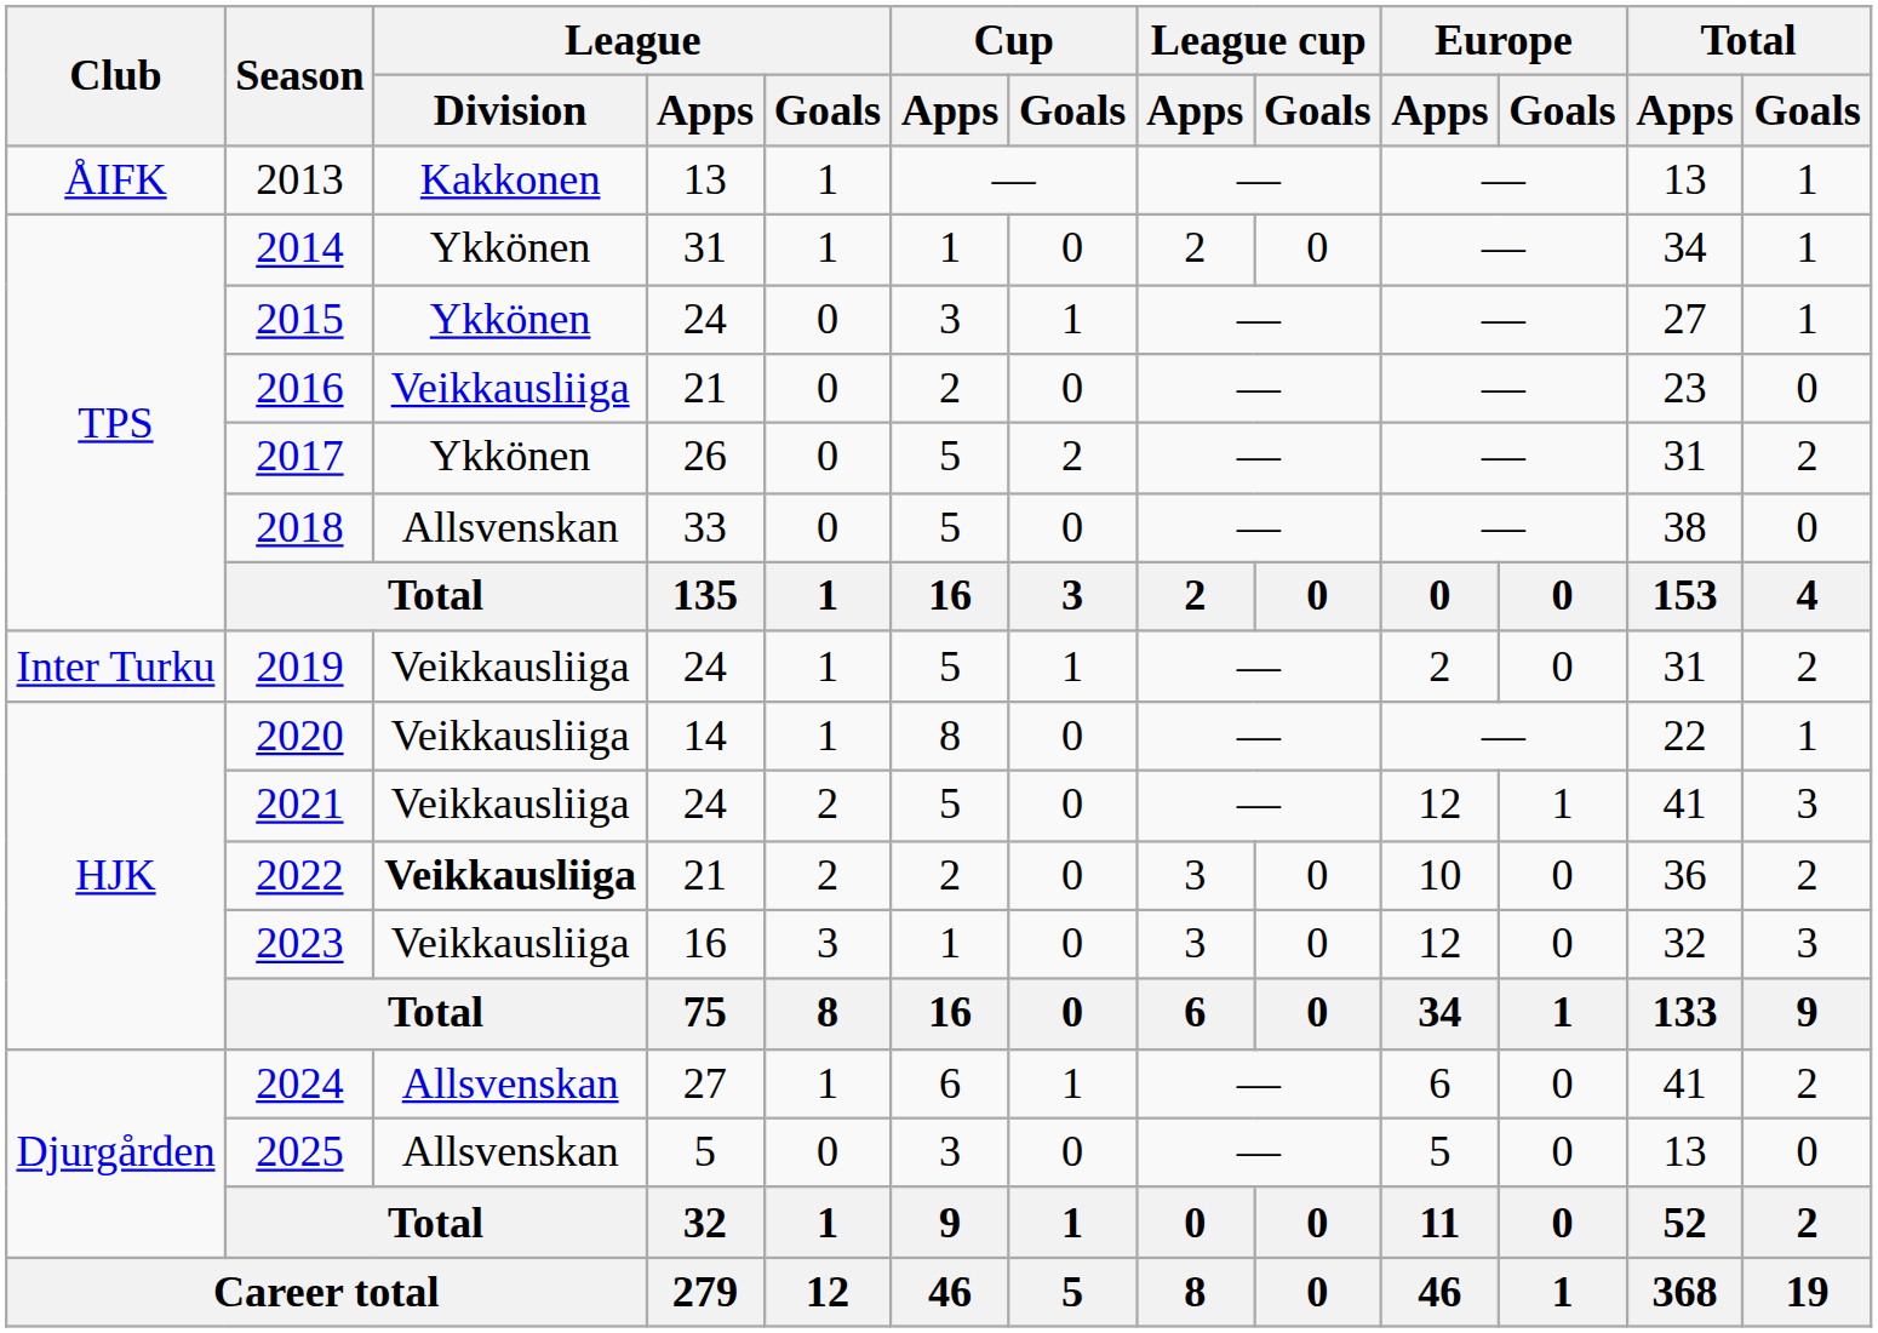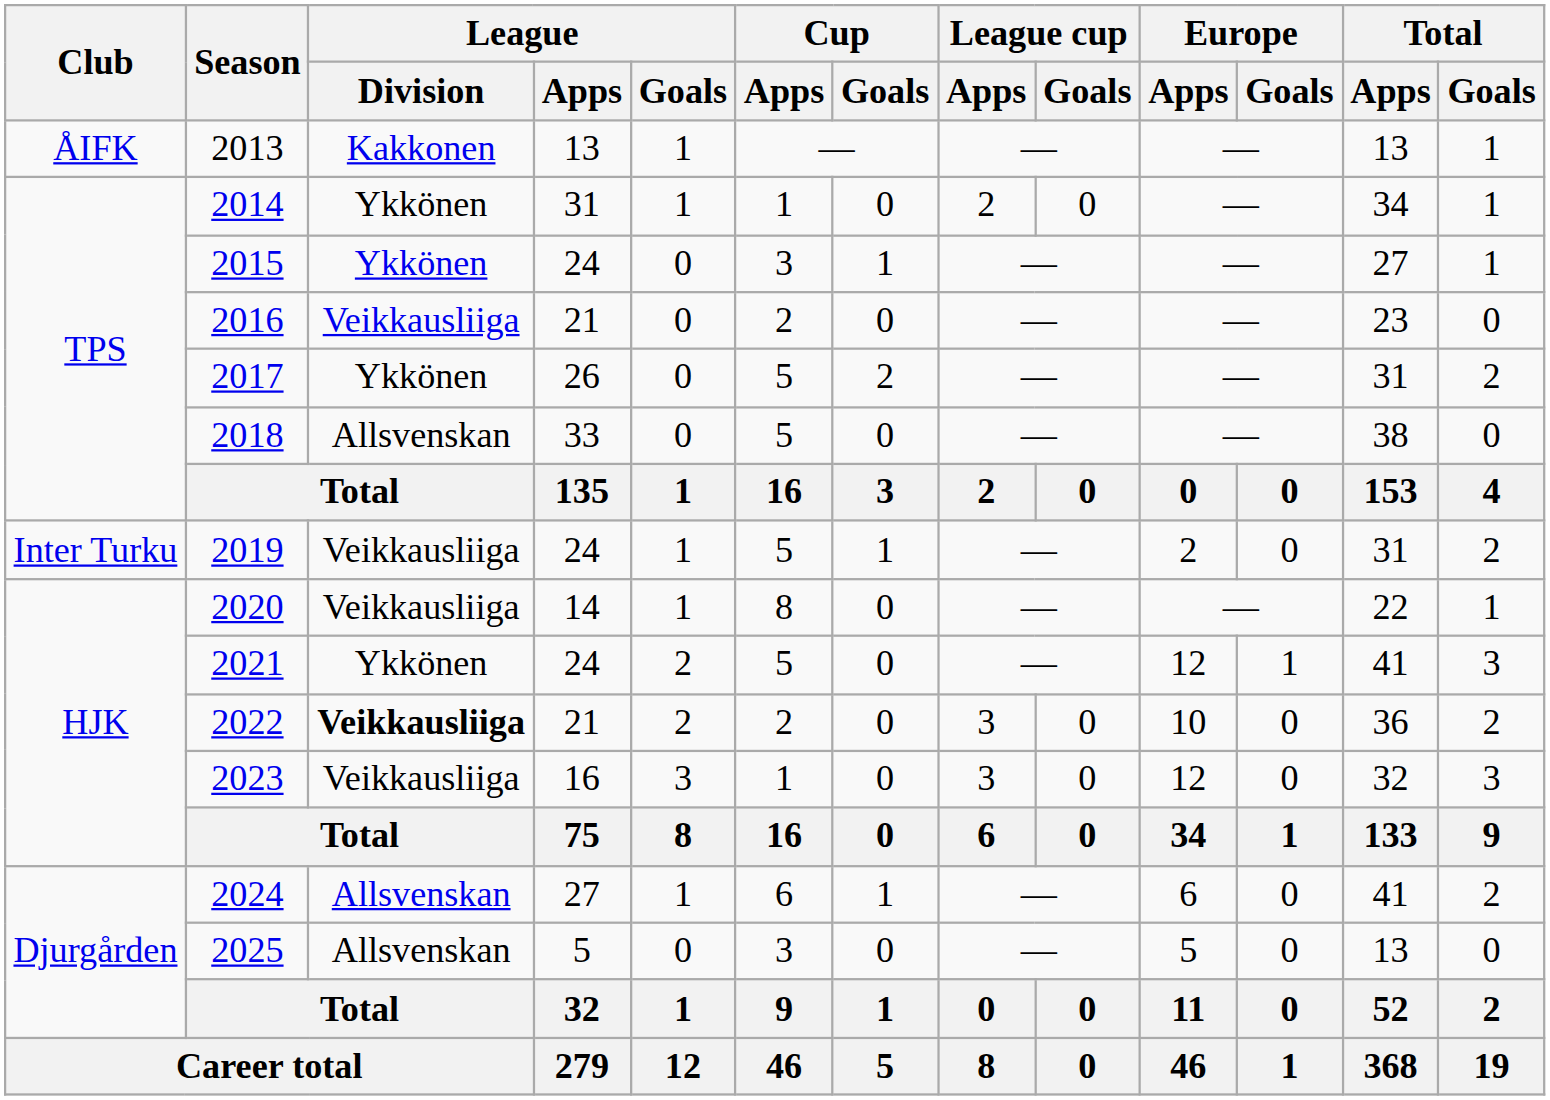 <table class="wikitable" style="text-align:center">
 <tr>
 <th rowspan="2">Club</th>
 <th rowspan="2">Season</th>
 <th colspan="3">League</th>
 <th colspan="2">Cup</th>
 <th colspan="2">League cup</th>
 <th colspan="2">Europe</th>
 <th colspan="2">Total</th>
 </tr>
 <tr>
 <th>Division</th>
 <th>Apps</th>
 <th>Goals</th>
 <th>Apps</th>
 <th>Goals</th>
 <th>Apps</th>
 <th>Goals</th>
 <th>Apps</th>
 <th>Goals</th>
 <th>Apps</th>
 <th>Goals</th>
 </tr>
 <tr>
 <td><a href='#'>ÅIFK</a></td>
 <td>2013</td>
 <td><a href='#'>Kakkonen</a></td>
 <td>13</td>
 <td>1</td>
 <td colspan="2">—</td>
 <td colspan="2">—</td>
 <td colspan="2">—</td>
 <td>13</td>
 <td>1</td>
 </tr>
 <tr>
 <td rowspan="6"><a href='#'>TPS</a></td>
 <td><a href='#'>2014</a></td>
 <td>Ykkönen</td>
 <td>31</td>
 <td>1</td>
 <td>1</td>
 <td>0</td>
 <td>2</td>
 <td>0</td>
 <td colspan="2">—</td>
 <td>34</td>
 <td>1</td>
 </tr>
 <tr>
 <td><a href='#'>2015</a></td>
 <td><a href='#'>Ykkönen</a></td>
 <td>24</td>
 <td>0</td>
 <td>3</td>
 <td>1</td>
 <td colspan="2">—</td>
 <td colspan="2">—</td>
 <td>27</td>
 <td>1</td>
 </tr>
 <tr>
 <td><a href='#'>2016</a></td>
 <td><a href='#'>Veikkausliiga</a></td>
 <td>21</td>
 <td>0</td>
 <td>2</td>
 <td>0</td>
 <td colspan="2">—</td>
 <td colspan="2">—</td>
 <td>23</td>
 <td>0</td>
 </tr>
 <tr>
 <td><a href='#'>2017</a></td>
 <td>Ykkönen</td>
 <td>26</td>
 <td>0</td>
 <td>5</td>
 <td>2</td>
 <td colspan="2">—</td>
 <td colspan="2">—</td>
 <td>31</td>
 <td>2</td>
 </tr>
 <tr>
 <td><a href='#'>2018</a></td>
 <td>Allsvenskan</td>
 <td>33</td>
 <td>0</td>
 <td>5</td>
 <td>0</td>
 <td colspan="2">—</td>
 <td colspan="2">—</td>
 <td>38</td>
 <td>0</td>
 </tr>
 <tr>
 <th colspan="2">Total</th>
 <th>135</th>
 <th>1</th>
 <th>16</th>
 <th>3</th>
 <th>2</th>
 <th>0</th>
 <th>0</th>
 <th>0</th>
 <th>153</th>
 <th>4</th>
 </tr>
 <tr>
 <td><a href='#'>Inter Turku</a></td>
 <td><a href='#'>2019</a></td>
 <td>Veikkausliiga</td>
 <td>24</td>
 <td>1</td>
 <td>5</td>
 <td>1</td>
 <td colspan="2">—</td>
 <td>2</td>
 <td>0</td>
 <td>31</td>
 <td>2</td>
 </tr>
 <tr>
 <td rowspan="5"><a href='#'>HJK</a></td>
 <td><a href='#'>2020</a></td>
 <td>Veikkausliiga</td>
 <td>14</td>
 <td>1</td>
 <td>8</td>
 <td>0</td>
 <td colspan="2">—</td>
 <td colspan="2">—</td>
 <td>22</td>
 <td>1</td>
 </tr>
 <tr>
 <td><a href='#'>2021</a></td>
-<td>Veikkausliiga</td>
+<td>Ykkönen</td>
 <td>24</td>
 <td>2</td>
 <td>5</td>
 <td>0</td>
 <td colspan="2">—</td>
 <td>12</td>
 <td>1</td>
 <td>41</td>
 <td>3</td>
 </tr>
 <tr>
 <td><a href='#'>2022</a></td>
 <td><strong>Veikkausliiga</strong></td>
 <td>21</td>
 <td>2</td>
 <td>2</td>
 <td>0</td>
 <td>3</td>
 <td>0</td>
 <td>10</td>
 <td>0</td>
 <td>36</td>
 <td>2</td>
 </tr>
 <tr>
 <td><a href='#'>2023</a></td>
 <td>Veikkausliiga</td>
 <td>16</td>
 <td>3</td>
 <td>1</td>
 <td>0</td>
 <td>3</td>
 <td>0</td>
 <td>12</td>
 <td>0</td>
 <td>32</td>
 <td>3</td>
 </tr>
 <tr>
 <th colspan="2">Total</th>
 <th>75</th>
 <th>8</th>
 <th>16</th>
 <th>0</th>
 <th>6</th>
 <th>0</th>
 <th>34</th>
 <th>1</th>
 <th>133</th>
 <th>9</th>
 </tr>
 <tr>
 <td rowspan=3><a href='#'>Djurgården</a></td>
 <td><a href='#'>2024</a></td>
 <td><a href='#'>Allsvenskan</a></td>
 <td>27</td>
 <td>1</td>
 <td>6</td>
 <td>1</td>
 <td colspan="2">—</td>
 <td>6</td>
 <td>0</td>
 <td>41</td>
 <td>2</td>
 </tr>
 <tr>
 <td><a href='#'>2025</a></td>
 <td>Allsvenskan</td>
 <td>5</td>
 <td>0</td>
 <td>3</td>
 <td>0</td>
 <td colspan="2">—</td>
 <td>5</td>
 <td>0</td>
 <td>13</td>
 <td>0</td>
 </tr>
 <tr>
 <th colspan=2>Total</th>
 <th>32</th>
 <th>1</th>
 <th>9</th>
 <th>1</th>
 <th>0</th>
 <th>0</th>
 <th>11</th>
 <th>0</th>
 <th>52</th>
 <th>2</th>
 </tr>
 <tr>
 <th colspan="3">Career total</th>
 <th>279</th>
 <th>12</th>
 <th>46</th>
 <th>5</th>
 <th>8</th>
 <th>0</th>
 <th>46</th>
 <th>1</th>
 <th>368</th>
 <th>19</th>
 </tr>
 </table>
